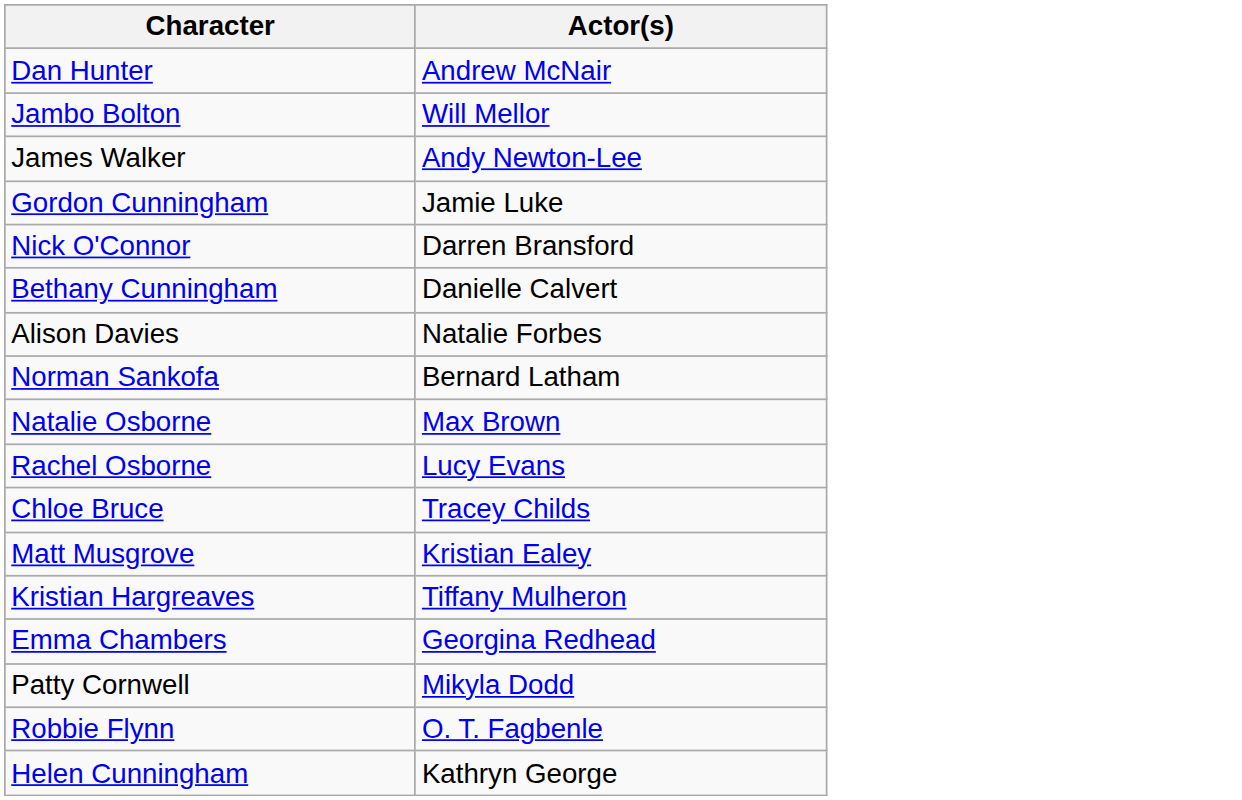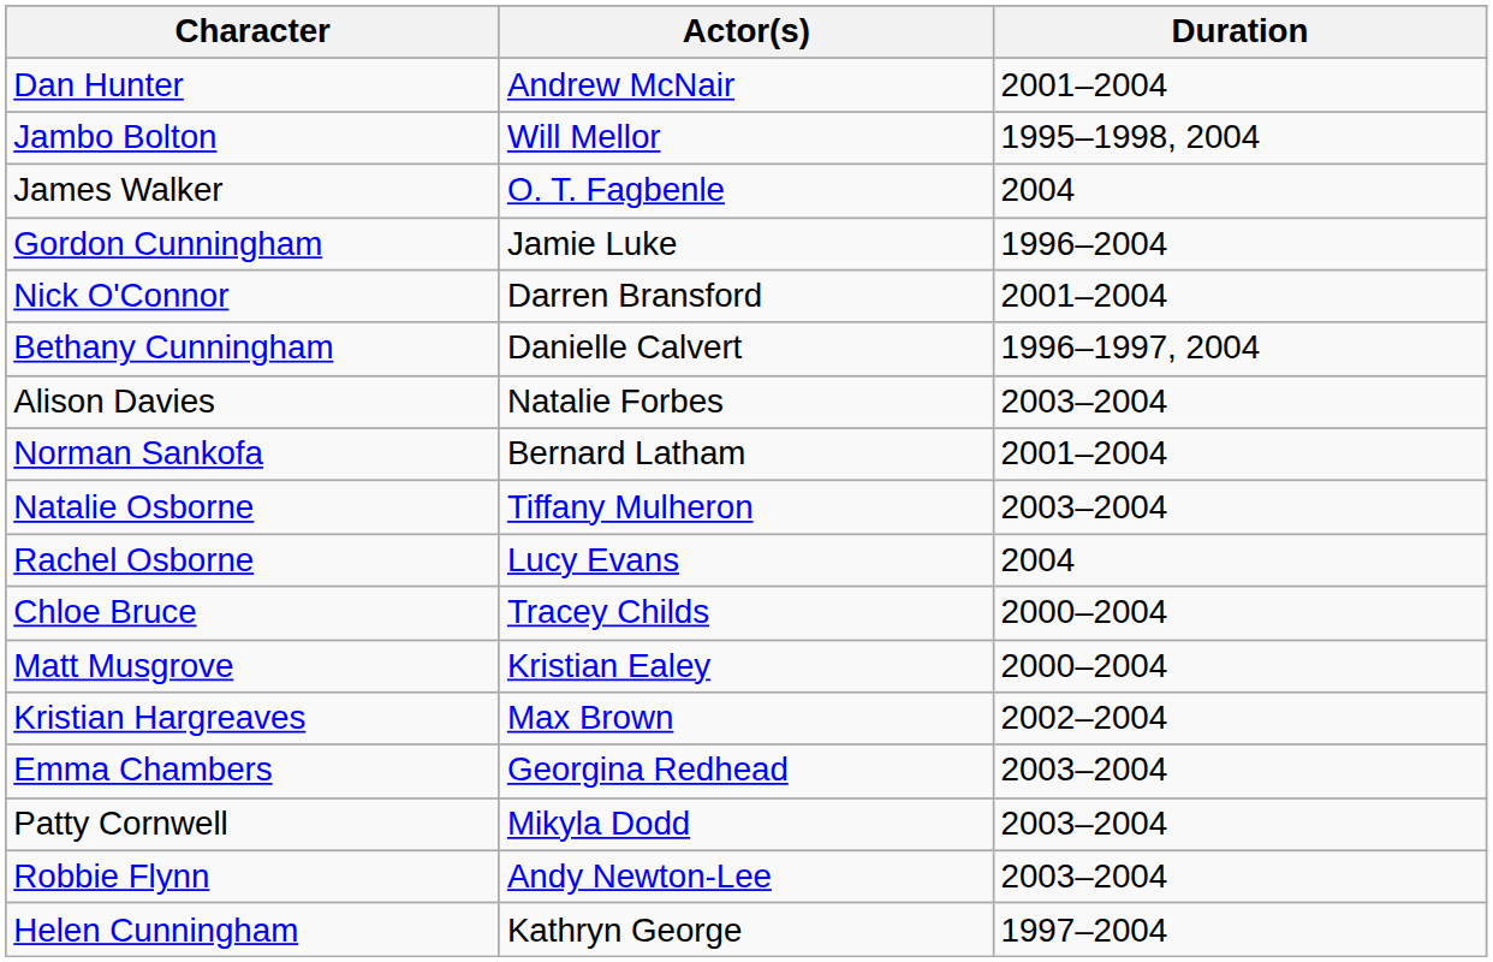 <table class="wikitable sortable sticky-header">
 <tr>
 <th scope="col" style="width:230px;">Character</th>
 <th scope="col" style="width:230px;">Actor(s)</th>
+<th scope="col" style="width:230px;">Duration</th>
 </tr>
 <tr>
 <td><a href='#'>Dan Hunter</a></td>
 <td><a href='#'>Andrew McNair</a></td>
+<td>2001–2004</td>
 </tr>
 <tr>
 <td><a href='#'>Jambo Bolton</a></td>
 <td><a href='#'>Will Mellor</a></td>
+<td>1995–1998, 2004</td>
 </tr>
 <tr>
 <td>James Walker</td>
-<td><a href='#'>Andy Newton-Lee</a></td>
+<td><a href='#'>O. T. Fagbenle</a></td>
+<td>2004</td>
 </tr>
 <tr>
 <td><a href='#'>Gordon Cunningham</a></td>
 <td>Jamie Luke</td>
+<td>1996–2004</td>
 </tr>
 <tr>
 <td><a href='#'>Nick O'Connor</a></td>
 <td>Darren Bransford</td>
+<td>2001–2004</td>
 </tr>
 <tr>
 <td><a href='#'>Bethany Cunningham</a></td>
 <td>Danielle Calvert</td>
+<td>1996–1997, 2004</td>
 </tr>
 <tr>
 <td>Alison Davies</td>
 <td>Natalie Forbes</td>
+<td>2003–2004</td>
 </tr>
 <tr>
 <td><a href='#'>Norman Sankofa</a></td>
 <td>Bernard Latham</td>
+<td>2001–2004</td>
 </tr>
 <tr>
 <td><a href='#'>Natalie Osborne</a></td>
-<td><a href='#'>Max Brown</a></td>
+<td><a href='#'>Tiffany Mulheron</a></td>
+<td>2003–2004</td>
 </tr>
 <tr>
 <td><a href='#'>Rachel Osborne</a></td>
 <td><a href='#'>Lucy Evans</a></td>
+<td>2004</td>
 </tr>
 <tr>
 <td><a href='#'>Chloe Bruce</a></td>
 <td><a href='#'>Tracey Childs</a></td>
+<td>2000–2004</td>
 </tr>
 <tr>
 <td><a href='#'>Matt Musgrove</a></td>
 <td><a href='#'>Kristian Ealey</a></td>
+<td>2000–2004</td>
 </tr>
 <tr>
 <td><a href='#'>Kristian Hargreaves</a></td>
-<td><a href='#'>Tiffany Mulheron</a></td>
+<td><a href='#'>Max Brown</a></td>
+<td>2002–2004</td>
 </tr>
 <tr>
 <td><a href='#'>Emma Chambers</a></td>
 <td><a href='#'>Georgina Redhead</a></td>
+<td>2003–2004</td>
 </tr>
 <tr>
 <td>Patty Cornwell</td>
 <td><a href='#'>Mikyla Dodd</a></td>
+<td>2003–2004</td>
 </tr>
 <tr>
 <td><a href='#'>Robbie Flynn</a></td>
-<td><a href='#'>O. T. Fagbenle</a></td>
+<td><a href='#'>Andy Newton-Lee</a></td>
+<td>2003–2004</td>
 </tr>
 <tr>
 <td><a href='#'>Helen Cunningham</a></td>
 <td>Kathryn George</td>
+<td>1997–2004</td>
 </tr>
 </table>
